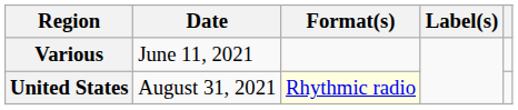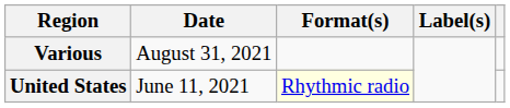 <table class="wikitable plainrowheaders">
 <tr>
 <th scope="col">Region</th>
 <th scope="col">Date</th>
 <th scope="col">Format(s)</th>
 <th scope="col">Label(s)</th>
 <th scope="col"></th>
 </tr>
 <tr>
 <th scope="row">Various</th>
-<td>June 11, 2021</td>
+<td>August 31, 2021</td>
 <td></td>
 <td rowspan="2"></td>
 <td style="text-align:center;"></td>
 </tr>
 <tr>
 <th scope="row">United States</th>
-<td>August 31, 2021</td>
+<td>June 11, 2021</td>
 <td style="background: lightyellow;"><a href='#'>Rhythmic radio</a></td>
 <td style="text-align:center;"></td>
 </tr>
 </table>
